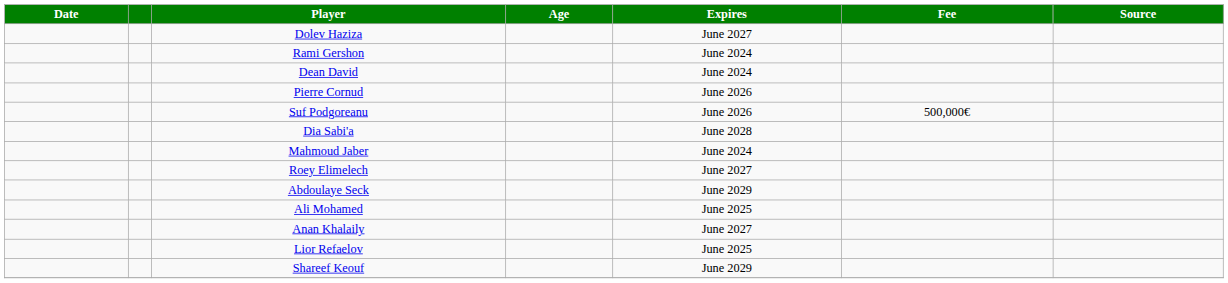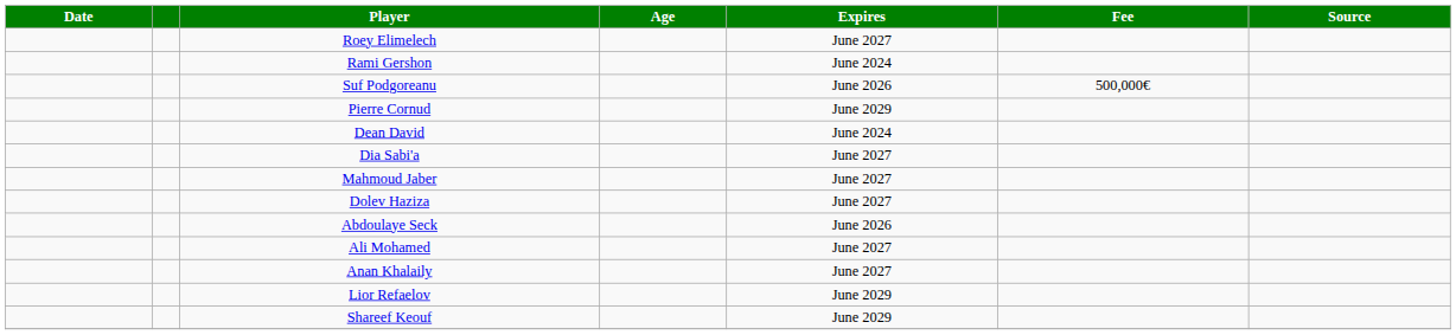 <table class="wikitable sortable" style="text-align:center; width:100%;">
 <tr>
 <th scope="col" style="background:#008000; color:white;">Date</th>
 <th scope="col" style="background:#008000; color:white;"></th>
 <th scope="col" style="background:#008000; color:white;">Player</th>
 <th scope="col" style="background:#008000; color:white;">Age</th>
 <th scope="col" style="background:#008000; color:white;">Expires</th>
 <th scope="col" style="background:#008000; color:white;" data-sort-type="currency">Fee</th>
 <th scope="col" style="background:#008000; color:white;" class="unsortable">Source</th>
 </tr>
 <tr>
 <td></td>
 <td></td>
-<td> <a href='#'>Dolev Haziza</a></td>
+<td> <a href='#'>Roey Elimelech</a></td>
 <td></td>
 <td>June 2027</td>
 <td></td>
 <td></td>
 </tr>
 <tr>
 <td></td>
 <td></td>
 <td> <a href='#'>Rami Gershon</a></td>
 <td></td>
 <td>June 2024</td>
 <td></td>
 <td></td>
 </tr>
 <tr>
 <td></td>
 <td></td>
+<td> <a href='#'>Suf Podgoreanu</a></td>
+<td></td>
+<td>June 2026</td>
+<td>500,000€</td>
+<td></td>
+</tr>
+<tr>
+<td></td>
+<td></td>
+<td> <a href='#'>Pierre Cornud</a></td>
+<td></td>
+<td>June 2029</td>
+<td></td>
+<td></td>
+</tr>
+<tr>
+<td></td>
+<td></td>
 <td> <a href='#'>Dean David</a></td>
 <td></td>
 <td>June 2024</td>
 <td></td>
 <td></td>
 </tr>
 <tr>
 <td></td>
 <td></td>
-<td> <a href='#'>Pierre Cornud</a></td>
-<td></td>
-<td>June 2026</td>
-<td></td>
-<td></td>
-</tr>
-<tr>
-<td></td>
-<td></td>
-<td> <a href='#'>Suf Podgoreanu</a></td>
-<td></td>
-<td>June 2026</td>
-<td>500,000€</td>
-<td></td>
-</tr>
-<tr>
-<td></td>
-<td></td>
 <td> <a href='#'>Dia Sabi'a</a></td>
 <td></td>
-<td>June 2028</td>
+<td>June 2027</td>
 <td></td>
 <td></td>
 </tr>
 <tr>
 <td></td>
 <td></td>
 <td> <a href='#'>Mahmoud Jaber</a></td>
 <td></td>
-<td>June 2024</td>
+<td>June 2027</td>
 <td></td>
 <td></td>
 </tr>
 <tr>
 <td></td>
 <td></td>
-<td> <a href='#'>Roey Elimelech</a></td>
+<td> <a href='#'>Dolev Haziza</a></td>
 <td></td>
 <td>June 2027</td>
 <td></td>
 <td></td>
 </tr>
 <tr>
 <td></td>
 <td></td>
 <td> <a href='#'>Abdoulaye Seck</a></td>
 <td></td>
-<td>June 2029</td>
+<td>June 2026</td>
 <td></td>
 <td></td>
 </tr>
 <tr>
 <td></td>
 <td></td>
 <td> <a href='#'>Ali Mohamed</a></td>
 <td></td>
-<td>June 2025</td>
+<td>June 2027</td>
 <td></td>
 <td></td>
 </tr>
 <tr>
 <td></td>
 <td></td>
 <td> <a href='#'>Anan Khalaily</a></td>
 <td></td>
 <td>June 2027</td>
 <td></td>
 <td></td>
 </tr>
 <tr>
 <td></td>
 <td></td>
 <td> <a href='#'>Lior Refaelov</a></td>
 <td></td>
-<td>June 2025</td>
+<td>June 2029</td>
 <td></td>
 <td></td>
 </tr>
 <tr>
 <td></td>
 <td></td>
 <td> <a href='#'>Shareef Keouf</a></td>
 <td></td>
 <td>June 2029</td>
 <td></td>
 <td></td>
 </tr>
 <tr>
 </tr>
 </table>
